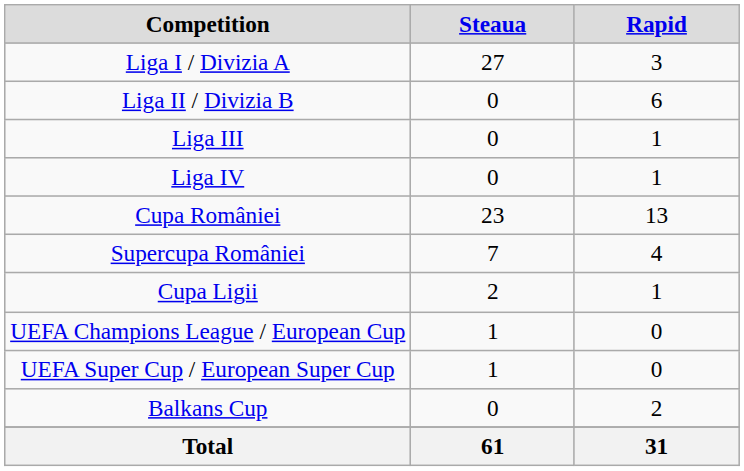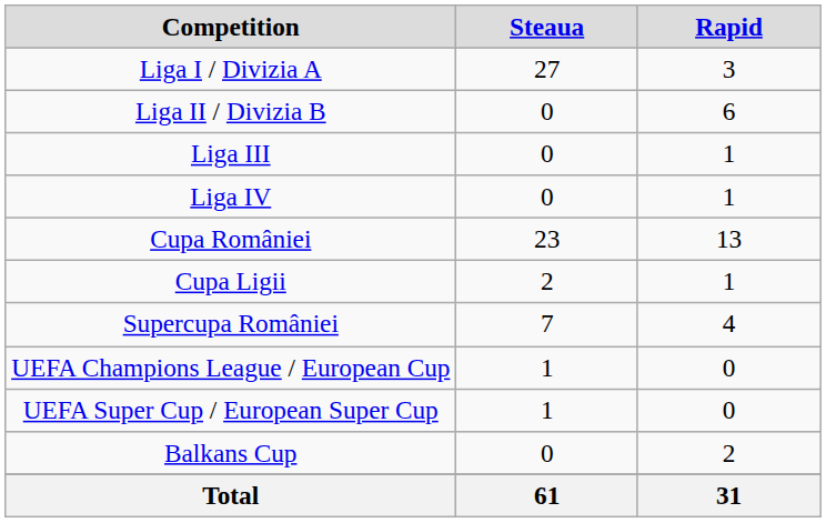 <table class="wikitable" style="text-align:center;font-size:95%">
 <tr>
 <th style="background:#DCDCDC">Competition</th>
 <th width="100" style="background:#DCDCDC"><a href='#'>Steaua</a></th>
 <th width="100" style="background:#DCDCDC"><a href='#'>Rapid</a></th>
 </tr>
 <tr>
 <td><a href='#'>Liga I</a> / <a href='#'>Divizia A</a></td>
 <td>27</td>
 <td>3</td>
 </tr>
 <tr>
 <td><a href='#'>Liga II</a> / <a href='#'>Divizia B</a></td>
 <td>0</td>
 <td>6</td>
 </tr>
 <tr>
 <td><a href='#'>Liga III</a></td>
 <td>0</td>
 <td>1</td>
 </tr>
 <tr>
 <td><a href='#'>Liga IV</a></td>
 <td>0</td>
 <td>1</td>
 </tr>
 <tr>
 <td><a href='#'>Cupa României</a></td>
 <td>23</td>
 <td>13</td>
 </tr>
 <tr>
+<td><a href='#'>Cupa Ligii</a></td>
+<td>2</td>
+<td>1</td>
+</tr>
+<tr>
 <td><a href='#'>Supercupa României</a></td>
 <td>7</td>
 <td>4</td>
-</tr>
-<tr>
-<td><a href='#'>Cupa Ligii</a></td>
-<td>2</td>
-<td>1</td>
 </tr>
 <tr>
 <td><a href='#'>UEFA Champions League</a> / <a href='#'>European Cup</a></td>
 <td>1</td>
 <td>0</td>
 </tr>
 <tr>
 <td><a href='#'>UEFA Super Cup</a> / <a href='#'>European Super Cup</a></td>
 <td>1</td>
 <td>0</td>
 </tr>
 <tr>
 <td><a href='#'>Balkans Cup</a></td>
 <td>0</td>
 <td>2</td>
 </tr>
 <tr>
 </tr>
 <tr class="sortbottom">
 <th>Total</th>
 <th>61</th>
 <th>31</th>
 </tr>
 </table>
